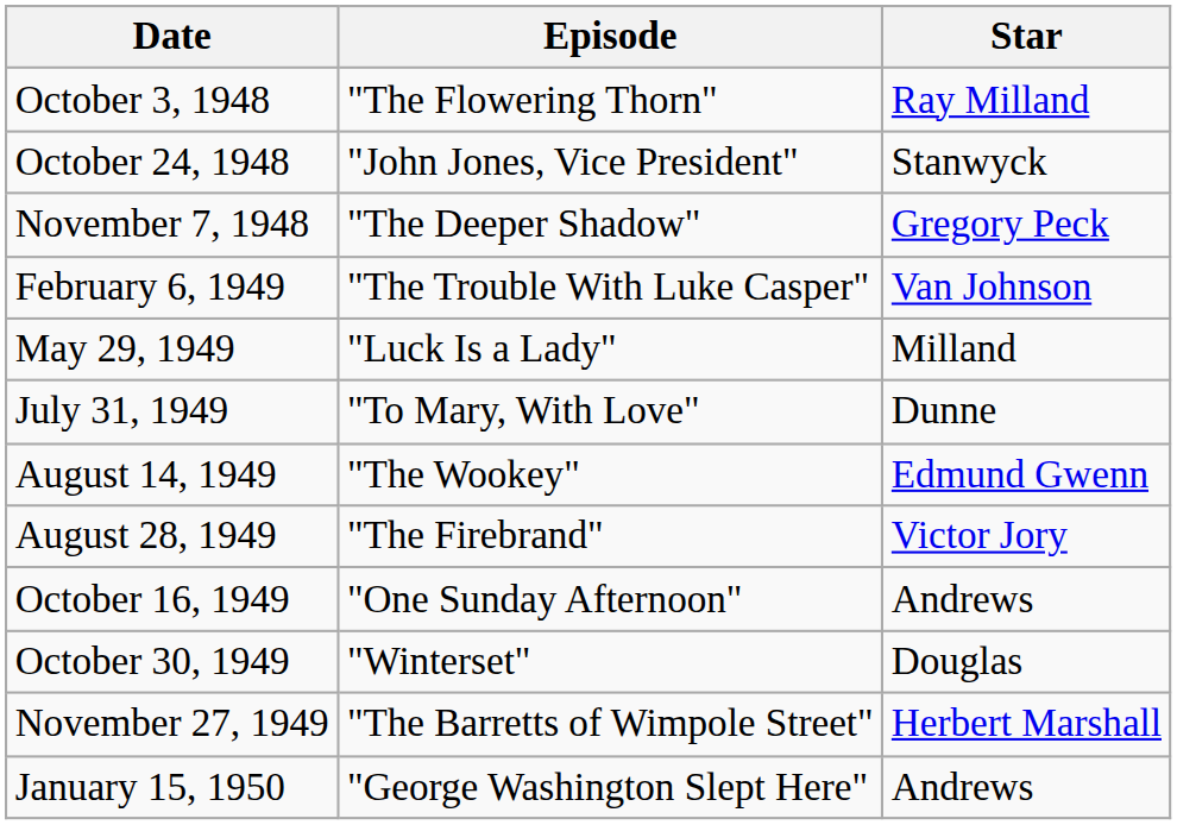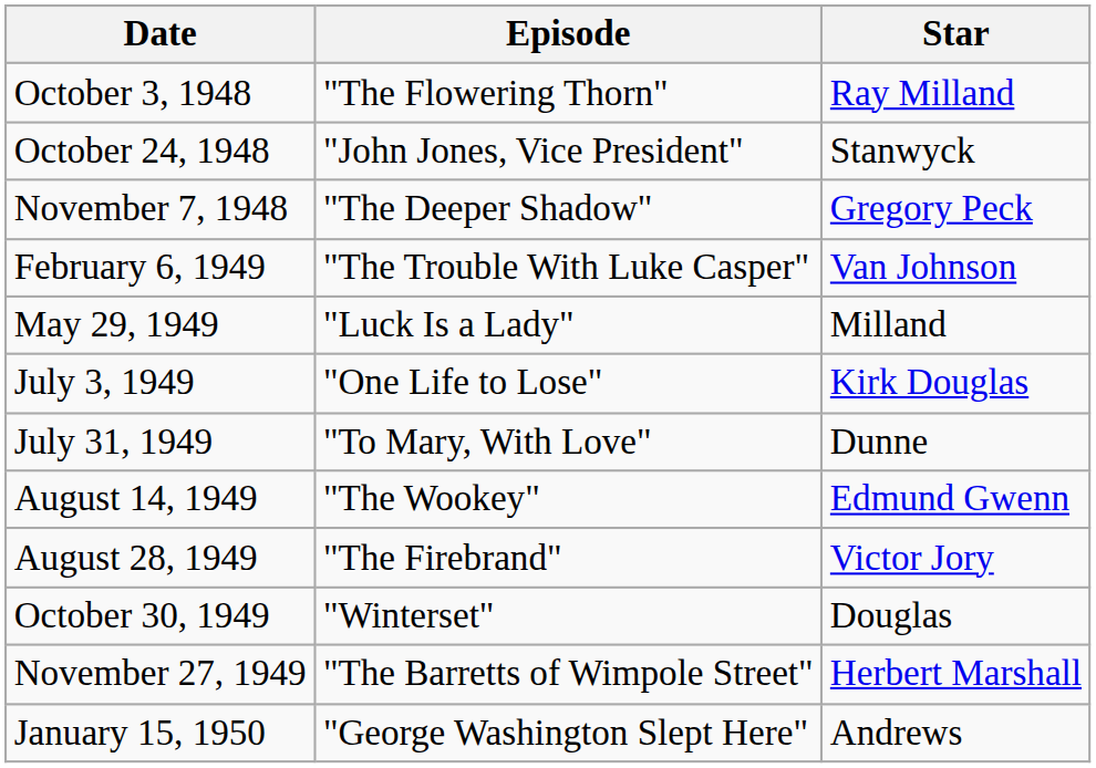 <table class="wikitable">
 <tr>
 <th>Date</th>
 <th>Episode</th>
 <th>Star</th>
 </tr>
 <tr>
 <td>October 3, 1948</td>
 <td>"The Flowering Thorn"</td>
 <td><a href='#'>Ray Milland</a></td>
 </tr>
 <tr>
 <td>October 24, 1948</td>
 <td>"John Jones, Vice President"</td>
 <td>Stanwyck</td>
 </tr>
 <tr>
 <td>November 7, 1948</td>
 <td>"The Deeper Shadow"</td>
 <td><a href='#'>Gregory Peck</a></td>
 </tr>
 <tr>
 <td>February 6, 1949</td>
 <td>"The Trouble With Luke Casper"</td>
 <td><a href='#'>Van Johnson</a></td>
 </tr>
 <tr>
 <td>May 29, 1949</td>
 <td>"Luck Is a Lady"</td>
 <td>Milland</td>
 </tr>
 <tr>
+<td>July 3, 1949</td>
+<td>"One Life to Lose"</td>
+<td><a href='#'>Kirk Douglas</a></td>
+</tr>
+<tr>
 <td>July 31, 1949</td>
 <td>"To Mary, With Love"</td>
 <td>Dunne</td>
 </tr>
 <tr>
 <td>August 14, 1949</td>
 <td>"The Wookey"</td>
 <td><a href='#'>Edmund Gwenn</a></td>
 </tr>
 <tr>
 <td>August 28, 1949</td>
 <td>"The Firebrand"</td>
 <td><a href='#'>Victor Jory</a></td>
-</tr>
-<tr>
-<td>October 16, 1949</td>
-<td>"One Sunday Afternoon"</td>
-<td>Andrews</td>
 </tr>
 <tr>
 <td>October 30, 1949</td>
 <td>"Winterset"</td>
 <td>Douglas</td>
 </tr>
 <tr>
 <td>November 27, 1949</td>
 <td>"The Barretts of Wimpole Street"</td>
 <td><a href='#'>Herbert Marshall</a></td>
 </tr>
 <tr>
 <td>January 15, 1950</td>
 <td>"George Washington Slept Here"</td>
 <td>Andrews</td>
 </tr>
 </table>
